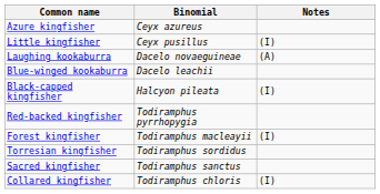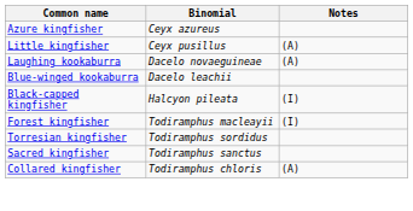 <table style="width:60%;" class="wikitable">
 <tr>
 <th width=35%>Common name</th>
 <th width=33%>Binomial</th>
 <th width=32%>Notes</th>
 </tr>
 <tr>
 <td><a href='#'>Azure kingfisher</a></td>
 <td><em>Ceyx azureus</em></td>
 <td></td>
 </tr>
 <tr>
 <td><a href='#'>Little kingfisher</a></td>
 <td><em>Ceyx pusillus</em></td>
-<td>(I)</td>
+<td>(A)</td>
 </tr>
 <tr>
 <td><a href='#'>Laughing kookaburra</a></td>
 <td><em>Dacelo novaeguineae</em></td>
 <td>(A)</td>
 </tr>
 <tr>
 <td><a href='#'>Blue-winged kookaburra</a></td>
 <td><em>Dacelo leachii</em></td>
 <td></td>
 </tr>
 <tr>
 <td><a href='#'>Black-capped kingfisher</a></td>
 <td><em>Halcyon pileata</em></td>
 <td>(I)</td>
-</tr>
-<tr>
-<td><a href='#'>Red-backed kingfisher</a></td>
-<td><em>Todiramphus pyrrhopygia</em></td>
-<td></td>
 </tr>
 <tr>
 <td><a href='#'>Forest kingfisher</a></td>
 <td><em>Todiramphus macleayii</em></td>
 <td>(I)</td>
 </tr>
 <tr>
 <td><a href='#'>Torresian kingfisher</a></td>
 <td><em>Todiramphus sordidus</em></td>
 <td></td>
 </tr>
 <tr>
 <td><a href='#'>Sacred kingfisher</a></td>
 <td><em>Todiramphus sanctus</em></td>
 <td></td>
 </tr>
 <tr>
 <td><a href='#'>Collared kingfisher</a></td>
 <td><em>Todiramphus chloris</em></td>
-<td>(I)</td>
+<td>(A)</td>
 </tr>
 </table>
